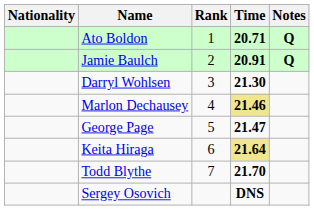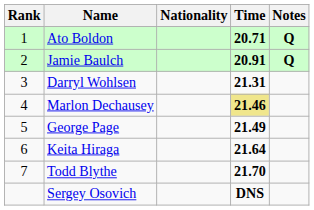 <table class="wikitable sortable" style="text-align:center">
 <tr>
+<th>Rank</th>
+<th>Name</th>
 <th>Nationality</th>
-<th>Name</th>
-<th>Rank</th>
 <th>Time</th>
 <th>Notes</th>
 </tr>
 <tr bgcolor=ccffcc>
+<td>1</td>
+<td align=left><a href='#'>Ato Boldon</a></td>
 <td align=left></td>
-<td align=left><a href='#'>Ato Boldon</a></td>
-<td>1</td>
 <td><strong>20.71</strong></td>
 <td><strong>Q</strong></td>
 </tr>
 <tr bgcolor=ccffcc>
+<td>2</td>
+<td align=left><a href='#'>Jamie Baulch</a></td>
 <td align=left></td>
-<td align=left><a href='#'>Jamie Baulch</a></td>
-<td>2</td>
 <td><strong>20.91</strong></td>
 <td><strong>Q</strong></td>
 </tr>
 <tr>
+<td>3</td>
+<td align=left><a href='#'>Darryl Wohlsen</a></td>
 <td align=left></td>
-<td align=left><a href='#'>Darryl Wohlsen</a></td>
-<td>3</td>
-<td><strong>21.30</strong></td>
+<td><strong>21.31</strong></td>
 <td></td>
 </tr>
 <tr>
+<td>4</td>
+<td align=left><a href='#'>Marlon Dechausey</a></td>
 <td align=left></td>
-<td align=left><a href='#'>Marlon Dechausey</a></td>
-<td>4</td>
 <td style="background: khaki;"><strong>21.46</strong></td>
 <td></td>
 </tr>
 <tr>
+<td>5</td>
+<td align=left><a href='#'>George Page</a></td>
 <td align=left></td>
-<td align=left><a href='#'>George Page</a></td>
-<td>5</td>
-<td><strong>21.47</strong></td>
+<td><strong>21.49</strong></td>
 <td></td>
 </tr>
 <tr>
+<td>6</td>
+<td align=left><a href='#'>Keita Hiraga</a></td>
 <td align=left></td>
-<td align=left><a href='#'>Keita Hiraga</a></td>
-<td>6</td>
-<td style="background: khaki;"><strong>21.64</strong></td>
+<td><strong>21.64</strong></td>
 <td></td>
 </tr>
 <tr>
+<td>7</td>
+<td align=left><a href='#'>Todd Blythe</a></td>
 <td align=left></td>
-<td align=left><a href='#'>Todd Blythe</a></td>
-<td>7</td>
 <td><strong>21.70</strong></td>
 <td></td>
 </tr>
 <tr>
+<td></td>
+<td align=left><a href='#'>Sergey Osovich</a></td>
 <td align=left></td>
-<td align=left><a href='#'>Sergey Osovich</a></td>
-<td></td>
 <td><strong>DNS</strong></td>
 <td></td>
 </tr>
 </table>
